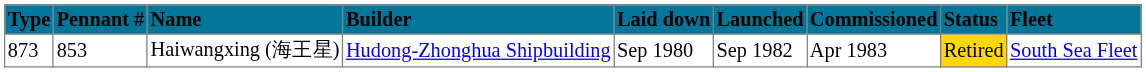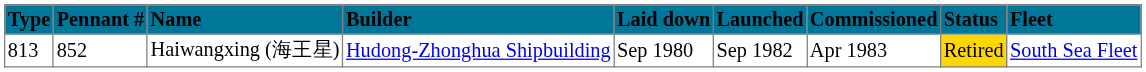 <table class="toccolours" border="1" cellspacing="1" cellpadding="2" style="margin:left; border-collapse:collapse;">
 <tr style="background:#079;">
 <td><span><strong>Type</strong></span></td>
 <td><span><strong>Pennant #</strong></span></td>
 <td><span><strong>Name</strong></span></td>
 <td><span><strong>Builder</strong></span></td>
 <td><span><strong>Laid down</strong></span></td>
 <td><span><strong>Launched</strong></span></td>
 <td><span><strong>Commissioned</strong></span></td>
 <td><span><strong>Status</strong></span></td>
 <td><span><strong>Fleet</strong></span></td>
 </tr>
 <tr>
-<td>873</td>
-<td>853</td>
+<td>813</td>
+<td>852</td>
 <td>Haiwangxing (海王星)</td>
 <td><a href='#'>Hudong-Zhonghua Shipbuilding</a></td>
 <td>Sep 1980</td>
 <td>Sep 1982</td>
 <td>Apr 1983</td>
 <td style="background: gold;">Retired</td>
 <td><a href='#'>South Sea Fleet</a></td>
 </tr>
 </table>
